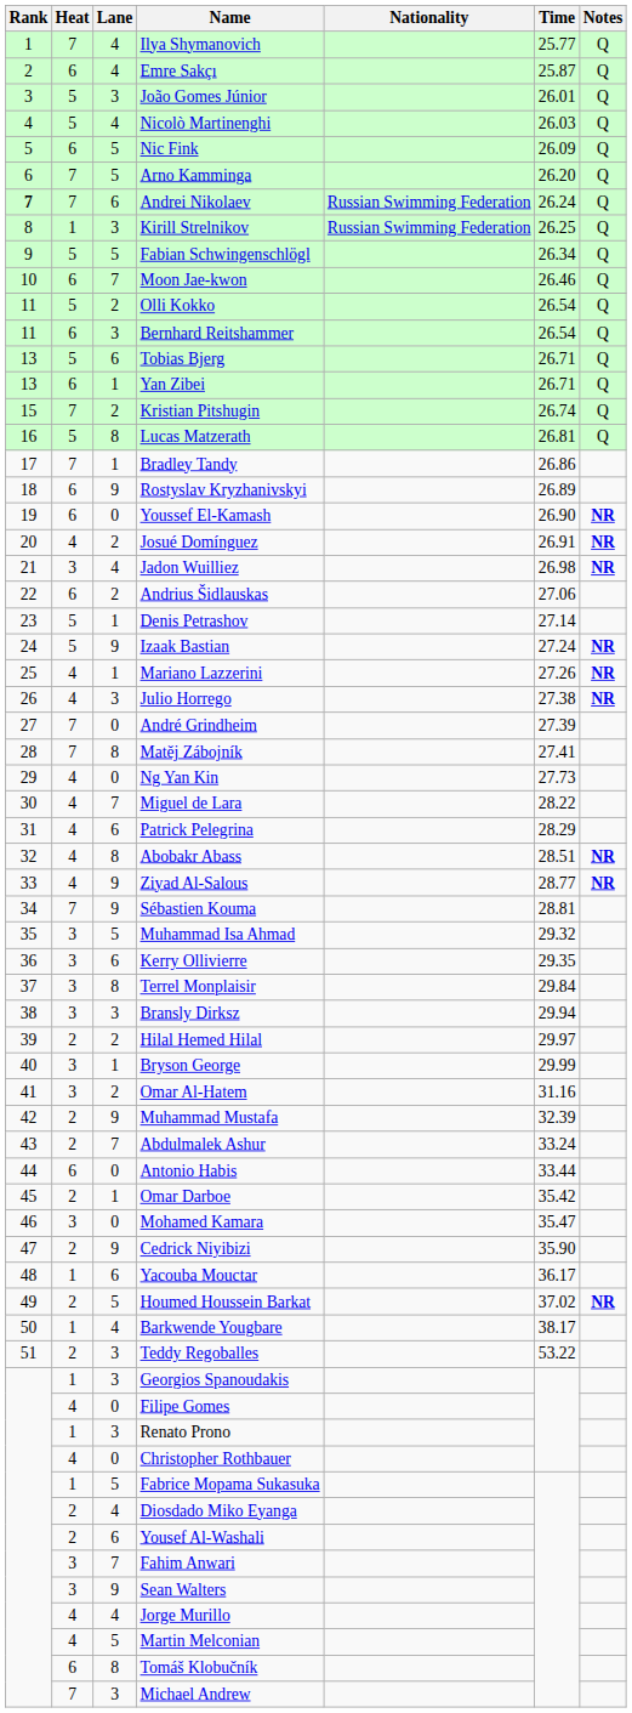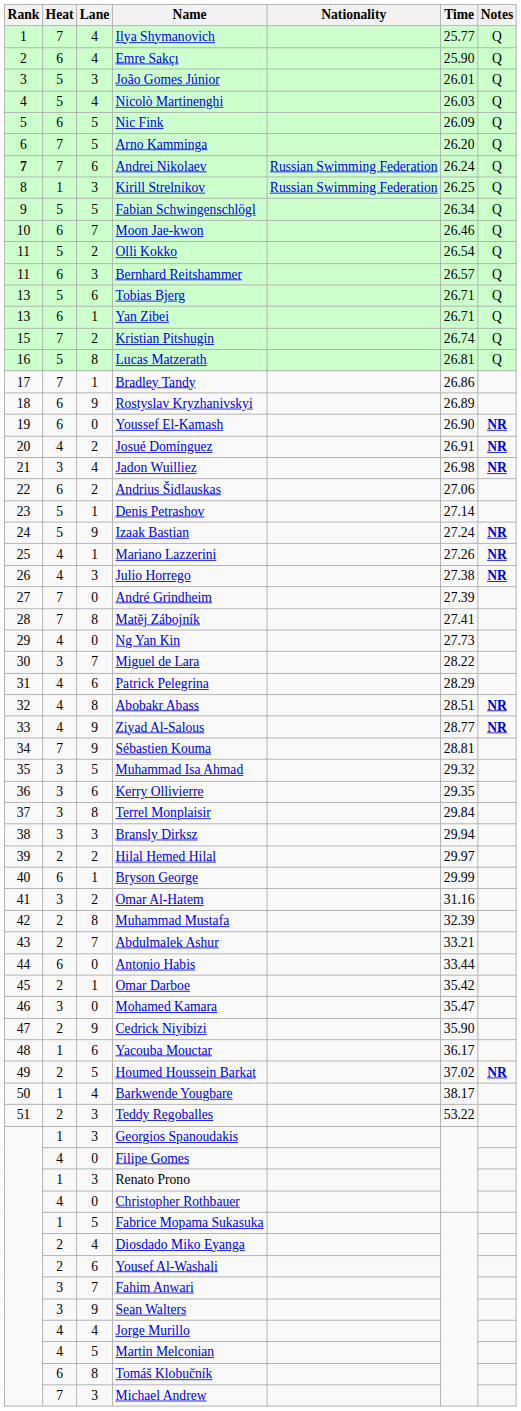 <table class="wikitable sortable" style="text-align:center">
 <tr>
 <th>Rank</th>
 <th>Heat</th>
 <th>Lane</th>
 <th>Name</th>
 <th>Nationality</th>
 <th>Time</th>
 <th>Notes</th>
 </tr>
 <tr bgcolor=ccffcc>
 <td>1</td>
 <td>7</td>
 <td>4</td>
 <td align=left><a href='#'>Ilya Shymanovich</a></td>
 <td align=left></td>
 <td>25.77</td>
 <td>Q</td>
 </tr>
 <tr bgcolor=ccffcc>
 <td>2</td>
 <td>6</td>
 <td>4</td>
 <td align=left><a href='#'>Emre Sakçı</a></td>
 <td align=left></td>
-<td>25.87</td>
+<td>25.90</td>
 <td>Q</td>
 </tr>
 <tr bgcolor=ccffcc>
 <td>3</td>
 <td>5</td>
 <td>3</td>
 <td align=left><a href='#'>João Gomes Júnior</a></td>
 <td align=left></td>
 <td>26.01</td>
 <td>Q</td>
 </tr>
 <tr bgcolor=ccffcc>
 <td>4</td>
 <td>5</td>
 <td>4</td>
 <td align=left><a href='#'>Nicolò Martinenghi</a></td>
 <td align=left></td>
 <td>26.03</td>
 <td>Q</td>
 </tr>
 <tr bgcolor=ccffcc>
 <td>5</td>
 <td>6</td>
 <td>5</td>
 <td align=left><a href='#'>Nic Fink</a></td>
 <td align=left></td>
 <td>26.09</td>
 <td>Q</td>
 </tr>
 <tr bgcolor=ccffcc>
 <td>6</td>
 <td>7</td>
 <td>5</td>
 <td align=left><a href='#'>Arno Kamminga</a></td>
 <td align=left></td>
 <td>26.20</td>
 <td>Q</td>
 </tr>
 <tr bgcolor=ccffcc>
 <td><strong>7</strong></td>
 <td>7</td>
 <td>6</td>
 <td align=left><a href='#'>Andrei Nikolaev</a></td>
 <td align=left><a href='#'>Russian Swimming Federation</a></td>
 <td>26.24</td>
 <td>Q</td>
 </tr>
 <tr bgcolor=ccffcc>
 <td>8</td>
 <td>1</td>
 <td>3</td>
 <td align=left><a href='#'>Kirill Strelnikov</a></td>
 <td align=left><a href='#'>Russian Swimming Federation</a></td>
 <td>26.25</td>
 <td>Q</td>
 </tr>
 <tr bgcolor=ccffcc>
 <td>9</td>
 <td>5</td>
 <td>5</td>
 <td align=left><a href='#'>Fabian Schwingenschlögl</a></td>
 <td align=left></td>
 <td>26.34</td>
 <td>Q</td>
 </tr>
 <tr bgcolor=ccffcc>
 <td>10</td>
 <td>6</td>
 <td>7</td>
 <td align=left><a href='#'>Moon Jae-kwon</a></td>
 <td align=left></td>
 <td>26.46</td>
 <td>Q</td>
 </tr>
 <tr bgcolor=ccffcc>
 <td>11</td>
 <td>5</td>
 <td>2</td>
 <td align=left><a href='#'>Olli Kokko</a></td>
 <td align=left></td>
 <td>26.54</td>
 <td>Q</td>
 </tr>
 <tr bgcolor=ccffcc>
 <td>11</td>
 <td>6</td>
 <td>3</td>
 <td align=left><a href='#'>Bernhard Reitshammer</a></td>
 <td align=left></td>
-<td>26.54</td>
+<td>26.57</td>
 <td>Q</td>
 </tr>
 <tr bgcolor=ccffcc>
 <td>13</td>
 <td>5</td>
 <td>6</td>
 <td align=left><a href='#'>Tobias Bjerg</a></td>
 <td align=left></td>
 <td>26.71</td>
 <td>Q</td>
 </tr>
 <tr bgcolor=ccffcc>
 <td>13</td>
 <td>6</td>
 <td>1</td>
 <td align=left><a href='#'>Yan Zibei</a></td>
 <td align=left></td>
 <td>26.71</td>
 <td>Q</td>
 </tr>
 <tr bgcolor=ccffcc>
 <td>15</td>
 <td>7</td>
 <td>2</td>
 <td align=left><a href='#'>Kristian Pitshugin</a></td>
 <td align=left></td>
 <td>26.74</td>
 <td>Q</td>
 </tr>
 <tr bgcolor=ccffcc>
 <td>16</td>
 <td>5</td>
 <td>8</td>
 <td align=left><a href='#'>Lucas Matzerath</a></td>
 <td align=left></td>
 <td>26.81</td>
 <td>Q</td>
 </tr>
 <tr>
 <td>17</td>
 <td>7</td>
 <td>1</td>
 <td align=left><a href='#'>Bradley Tandy</a></td>
 <td align=left></td>
 <td>26.86</td>
 <td></td>
 </tr>
 <tr>
 <td>18</td>
 <td>6</td>
 <td>9</td>
 <td align=left><a href='#'>Rostyslav Kryzhanivskyi</a></td>
 <td align=left></td>
 <td>26.89</td>
 <td></td>
 </tr>
 <tr>
 <td>19</td>
 <td>6</td>
 <td>0</td>
 <td align=left><a href='#'>Youssef El-Kamash</a></td>
 <td align=left></td>
 <td>26.90</td>
 <td><strong><a href='#'>NR</a></strong></td>
 </tr>
 <tr>
 <td>20</td>
 <td>4</td>
 <td>2</td>
 <td align=left><a href='#'>Josué Domínguez</a></td>
 <td align=left></td>
 <td>26.91</td>
 <td><strong><a href='#'>NR</a></strong></td>
 </tr>
 <tr>
 <td>21</td>
 <td>3</td>
 <td>4</td>
 <td align=left><a href='#'>Jadon Wuilliez</a></td>
 <td align=left></td>
 <td>26.98</td>
 <td><strong><a href='#'>NR</a></strong></td>
 </tr>
 <tr>
 <td>22</td>
 <td>6</td>
 <td>2</td>
 <td align=left><a href='#'>Andrius Šidlauskas</a></td>
 <td align=left></td>
 <td>27.06</td>
 <td></td>
 </tr>
 <tr>
 <td>23</td>
 <td>5</td>
 <td>1</td>
 <td align=left><a href='#'>Denis Petrashov</a></td>
 <td align=left></td>
 <td>27.14</td>
 <td></td>
 </tr>
 <tr>
 <td>24</td>
 <td>5</td>
 <td>9</td>
 <td align=left><a href='#'>Izaak Bastian</a></td>
 <td align=left></td>
 <td>27.24</td>
 <td><strong><a href='#'>NR</a></strong></td>
 </tr>
 <tr>
 <td>25</td>
 <td>4</td>
 <td>1</td>
 <td align=left><a href='#'>Mariano Lazzerini</a></td>
 <td align=left></td>
 <td>27.26</td>
 <td><strong><a href='#'>NR</a></strong></td>
 </tr>
 <tr>
 <td>26</td>
 <td>4</td>
 <td>3</td>
 <td align=left><a href='#'>Julio Horrego</a></td>
 <td align=left></td>
 <td>27.38</td>
 <td><strong><a href='#'>NR</a></strong></td>
 </tr>
 <tr>
 <td>27</td>
 <td>7</td>
 <td>0</td>
 <td align=left><a href='#'>André Grindheim</a></td>
 <td align=left></td>
 <td>27.39</td>
 <td></td>
 </tr>
 <tr>
 <td>28</td>
 <td>7</td>
 <td>8</td>
 <td align=left><a href='#'>Matěj Zábojník</a></td>
 <td align=left></td>
 <td>27.41</td>
 <td></td>
 </tr>
 <tr>
 <td>29</td>
 <td>4</td>
 <td>0</td>
 <td align=left><a href='#'>Ng Yan Kin</a></td>
 <td align=left></td>
 <td>27.73</td>
 <td></td>
 </tr>
 <tr>
 <td>30</td>
-<td>4</td>
+<td>3</td>
 <td>7</td>
 <td align=left><a href='#'>Miguel de Lara</a></td>
 <td align=left></td>
 <td>28.22</td>
 <td></td>
 </tr>
 <tr>
 <td>31</td>
 <td>4</td>
 <td>6</td>
 <td align=left><a href='#'>Patrick Pelegrina</a></td>
 <td align=left></td>
 <td>28.29</td>
 <td></td>
 </tr>
 <tr>
 <td>32</td>
 <td>4</td>
 <td>8</td>
 <td align=left><a href='#'>Abobakr Abass</a></td>
 <td align=left></td>
 <td>28.51</td>
 <td><strong><a href='#'>NR</a></strong></td>
 </tr>
 <tr>
 <td>33</td>
 <td>4</td>
 <td>9</td>
 <td align=left><a href='#'>Ziyad Al-Salous</a></td>
 <td align=left></td>
 <td>28.77</td>
 <td><strong><a href='#'>NR</a></strong></td>
 </tr>
 <tr>
 <td>34</td>
 <td>7</td>
 <td>9</td>
 <td align=left><a href='#'>Sébastien Kouma</a></td>
 <td align=left></td>
 <td>28.81</td>
 <td></td>
 </tr>
 <tr>
 <td>35</td>
 <td>3</td>
 <td>5</td>
 <td align=left><a href='#'>Muhammad Isa Ahmad</a></td>
 <td align=left></td>
 <td>29.32</td>
 <td></td>
 </tr>
 <tr>
 <td>36</td>
 <td>3</td>
 <td>6</td>
 <td align=left><a href='#'>Kerry Ollivierre</a></td>
 <td align=left></td>
 <td>29.35</td>
 <td></td>
 </tr>
 <tr>
 <td>37</td>
 <td>3</td>
 <td>8</td>
 <td align=left><a href='#'>Terrel Monplaisir</a></td>
 <td align=left></td>
 <td>29.84</td>
 <td></td>
 </tr>
 <tr>
 <td>38</td>
 <td>3</td>
 <td>3</td>
 <td align=left><a href='#'>Bransly Dirksz</a></td>
 <td align=left></td>
 <td>29.94</td>
 <td></td>
 </tr>
 <tr>
 <td>39</td>
 <td>2</td>
 <td>2</td>
 <td align=left><a href='#'>Hilal Hemed Hilal</a></td>
 <td align=left></td>
 <td>29.97</td>
 <td></td>
 </tr>
 <tr>
 <td>40</td>
-<td>3</td>
+<td>6</td>
 <td>1</td>
 <td align=left><a href='#'>Bryson George</a></td>
 <td align=left></td>
 <td>29.99</td>
 <td></td>
 </tr>
 <tr>
 <td>41</td>
 <td>3</td>
 <td>2</td>
 <td align=left><a href='#'>Omar Al-Hatem</a></td>
 <td align=left></td>
 <td>31.16</td>
 <td></td>
 </tr>
 <tr>
 <td>42</td>
 <td>2</td>
-<td>9</td>
+<td>8</td>
 <td align=left><a href='#'>Muhammad Mustafa</a></td>
 <td align=left></td>
 <td>32.39</td>
 <td></td>
 </tr>
 <tr>
 <td>43</td>
 <td>2</td>
 <td>7</td>
 <td align=left><a href='#'>Abdulmalek Ashur</a></td>
 <td align=left></td>
-<td>33.24</td>
+<td>33.21</td>
 <td></td>
 </tr>
 <tr>
 <td>44</td>
 <td>6</td>
 <td>0</td>
 <td align=left><a href='#'>Antonio Habis</a></td>
 <td align=left></td>
 <td>33.44</td>
 <td></td>
 </tr>
 <tr>
 <td>45</td>
 <td>2</td>
 <td>1</td>
 <td align=left><a href='#'>Omar Darboe</a></td>
 <td align=left></td>
 <td>35.42</td>
 <td></td>
 </tr>
 <tr>
 <td>46</td>
 <td>3</td>
 <td>0</td>
 <td align=left><a href='#'>Mohamed Kamara</a></td>
 <td align=left></td>
 <td>35.47</td>
 <td></td>
 </tr>
 <tr>
 <td>47</td>
 <td>2</td>
 <td>9</td>
 <td align=left><a href='#'>Cedrick Niyibizi</a></td>
 <td align=left></td>
 <td>35.90</td>
 <td></td>
 </tr>
 <tr>
 <td>48</td>
 <td>1</td>
 <td>6</td>
 <td align=left><a href='#'>Yacouba Mouctar</a></td>
 <td align=left></td>
 <td>36.17</td>
 <td></td>
 </tr>
 <tr>
 <td>49</td>
 <td>2</td>
 <td>5</td>
 <td align=left><a href='#'>Houmed Houssein Barkat</a></td>
 <td align=left></td>
 <td>37.02</td>
 <td><strong><a href='#'>NR</a></strong></td>
 </tr>
 <tr>
 <td>50</td>
 <td>1</td>
 <td>4</td>
 <td align=left><a href='#'>Barkwende Yougbare</a></td>
 <td align=left></td>
 <td>38.17</td>
 <td></td>
 </tr>
 <tr>
 <td>51</td>
 <td>2</td>
 <td>3</td>
 <td align=left><a href='#'>Teddy Regoballes</a></td>
 <td align=left></td>
 <td>53.22</td>
 <td></td>
 </tr>
 <tr>
 <td rowspan=13></td>
 <td>1</td>
 <td>3</td>
 <td align=left><a href='#'>Georgios Spanoudakis</a></td>
 <td align=left></td>
 <td rowspan=4></td>
 <td></td>
 </tr>
 <tr>
 <td>4</td>
 <td>0</td>
 <td align=left><a href='#'>Filipe Gomes</a></td>
 <td align=left></td>
 <td></td>
 </tr>
 <tr>
 <td>1</td>
 <td>3</td>
 <td align=left>Renato Prono</td>
 <td align=left></td>
 <td></td>
 </tr>
 <tr>
 <td>4</td>
 <td>0</td>
 <td align=left><a href='#'>Christopher Rothbauer</a></td>
 <td align=left></td>
 <td></td>
 </tr>
 <tr>
 <td>1</td>
 <td>5</td>
 <td align=left><a href='#'>Fabrice Mopama Sukasuka</a></td>
 <td align=left></td>
 <td rowspan=9></td>
 <td></td>
 </tr>
 <tr>
 <td>2</td>
 <td>4</td>
 <td align=left><a href='#'>Diosdado Miko Eyanga</a></td>
 <td align=left></td>
 <td></td>
 </tr>
 <tr>
 <td>2</td>
 <td>6</td>
 <td align=left><a href='#'>Yousef Al-Washali</a></td>
 <td align=left></td>
 <td></td>
 </tr>
 <tr>
 <td>3</td>
 <td>7</td>
 <td align=left><a href='#'>Fahim Anwari</a></td>
 <td align=left></td>
 <td></td>
 </tr>
 <tr>
 <td>3</td>
 <td>9</td>
 <td align=left><a href='#'>Sean Walters</a></td>
 <td align=left></td>
 <td></td>
 </tr>
 <tr>
 <td>4</td>
 <td>4</td>
 <td align=left><a href='#'>Jorge Murillo</a></td>
 <td align=left></td>
 <td></td>
 </tr>
 <tr>
 <td>4</td>
 <td>5</td>
 <td align=left><a href='#'>Martin Melconian</a></td>
 <td align=left></td>
 <td></td>
 </tr>
 <tr>
 <td>6</td>
 <td>8</td>
 <td align=left><a href='#'>Tomáš Klobučník</a></td>
 <td align=left></td>
 <td></td>
 </tr>
 <tr>
 <td>7</td>
 <td>3</td>
 <td align=left><a href='#'>Michael Andrew</a></td>
 <td align=left></td>
 <td></td>
 </tr>
 </table>
